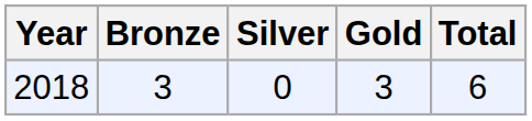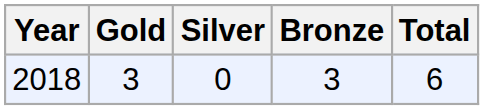 <table class="sortable wikitable" style="font-size: 90%;">
 <tr>
 <th>Year</th>
+<th>Gold</th>
+<th>Silver</th>
 <th>Bronze</th>
-<th>Silver</th>
-<th>Gold</th>
 <th>Total</th>
 </tr>
 <tr style="background:#ECF2FF">
 <td align="center">2018</td>
 <td align="center">3</td>
 <td align="center">0</td>
 <td align="center">3</td>
 <td align="center">6</td>
 </tr>
 </table>
